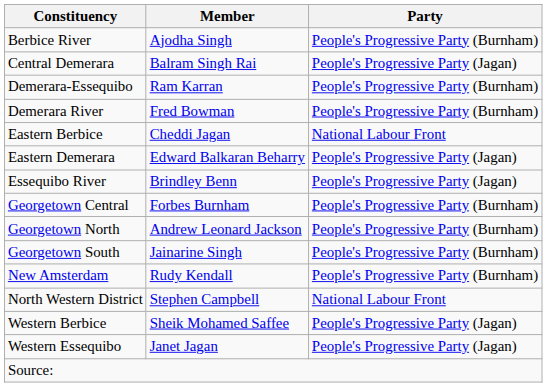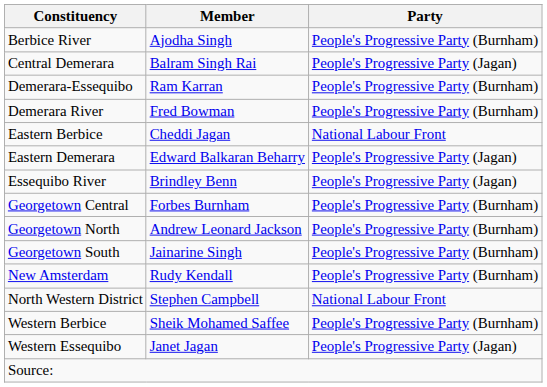 <table class=wikitable>
 <tr>
 <th>Constituency</th>
 <th>Member</th>
 <th>Party</th>
 </tr>
 <tr>
 <td>Berbice River</td>
 <td><a href='#'>Ajodha Singh</a></td>
 <td><a href='#'>People's Progressive Party</a> (Burnham)</td>
 </tr>
 <tr>
 <td>Central Demerara</td>
 <td><a href='#'>Balram Singh Rai</a></td>
 <td><a href='#'>People's Progressive Party</a> (Jagan)</td>
 </tr>
 <tr>
 <td>Demerara-Essequibo</td>
 <td><a href='#'>Ram Karran</a></td>
 <td><a href='#'>People's Progressive Party</a> (Burnham)</td>
 </tr>
 <tr>
 <td>Demerara River</td>
 <td><a href='#'>Fred Bowman</a></td>
 <td><a href='#'>People's Progressive Party</a> (Burnham)</td>
 </tr>
 <tr>
 <td>Eastern Berbice</td>
 <td><a href='#'>Cheddi Jagan</a></td>
 <td><a href='#'>National Labour Front</a></td>
 </tr>
 <tr>
 <td>Eastern Demerara</td>
 <td><a href='#'>Edward Balkaran Beharry</a></td>
 <td><a href='#'>People's Progressive Party</a> (Jagan)</td>
 </tr>
 <tr>
 <td>Essequibo River</td>
 <td><a href='#'>Brindley Benn</a></td>
 <td><a href='#'>People's Progressive Party</a> (Jagan)</td>
 </tr>
 <tr>
 <td><a href='#'>Georgetown</a> Central</td>
 <td><a href='#'>Forbes Burnham</a></td>
 <td><a href='#'>People's Progressive Party</a> (Burnham)</td>
 </tr>
 <tr>
 <td><a href='#'>Georgetown</a> North</td>
 <td><a href='#'>Andrew Leonard Jackson</a></td>
 <td><a href='#'>People's Progressive Party</a> (Burnham)</td>
 </tr>
 <tr>
 <td><a href='#'>Georgetown</a> South</td>
 <td><a href='#'>Jainarine Singh</a></td>
 <td><a href='#'>People's Progressive Party</a> (Burnham)</td>
 </tr>
 <tr>
 <td><a href='#'>New Amsterdam</a></td>
 <td><a href='#'>Rudy Kendall</a></td>
 <td><a href='#'>People's Progressive Party</a> (Burnham)</td>
 </tr>
 <tr>
 <td>North Western District</td>
 <td><a href='#'>Stephen Campbell</a></td>
 <td><a href='#'>National Labour Front</a></td>
 </tr>
 <tr>
 <td>Western Berbice</td>
 <td><a href='#'>Sheik Mohamed Saffee</a></td>
-<td><a href='#'>People's Progressive Party</a> (Jagan)</td>
+<td><a href='#'>People's Progressive Party</a> (Burnham)</td>
 </tr>
 <tr>
 <td>Western Essequibo</td>
 <td><a href='#'>Janet Jagan</a></td>
 <td><a href='#'>People's Progressive Party</a> (Jagan)</td>
 </tr>
 <tr>
 <td align=left colspan=4>Source: </td>
 </tr>
 </table>
